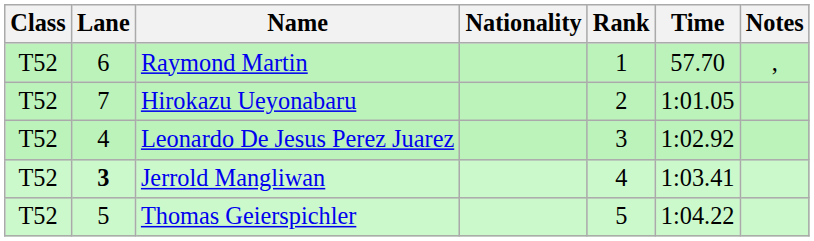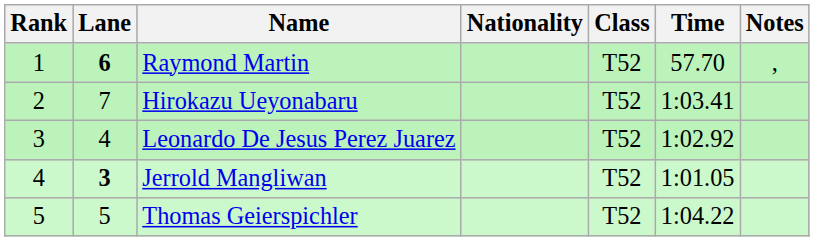 <table class="wikitable sortable" style="text-align:center">
 <tr>
-<th>Class</th>
+<th>Rank</th>
 <th>Lane</th>
 <th>Name</th>
 <th>Nationality</th>
-<th>Rank</th>
+<th>Class</th>
 <th>Time</th>
 <th>Notes</th>
 </tr>
 <tr bgcolor=bbf3bb>
-<td>T52</td>
-<td>6</td>
+<td>1</td>
+<td><strong>6</strong></td>
 <td align="left"><a href='#'>Raymond Martin</a></td>
 <td align="left"></td>
-<td>1</td>
+<td>T52</td>
 <td>57.70</td>
 <td>, </td>
 </tr>
 <tr bgcolor=bbf3bb>
-<td>T52</td>
+<td>2</td>
 <td>7</td>
 <td align="left"><a href='#'>Hirokazu Ueyonabaru</a></td>
 <td align="left"></td>
-<td>2</td>
-<td>1:01.05</td>
+<td>T52</td>
+<td>1:03.41</td>
 <td></td>
 </tr>
 <tr bgcolor=bbf3bb>
-<td>T52</td>
+<td>3</td>
 <td>4</td>
 <td align="left"><a href='#'>Leonardo De Jesus Perez Juarez</a></td>
 <td align="left"></td>
-<td>3</td>
+<td>T52</td>
 <td>1:02.92</td>
 <td></td>
 </tr>
 <tr bgcolor=ccf9cc>
-<td>T52</td>
+<td>4</td>
 <td><strong>3</strong></td>
 <td align="left"><a href='#'>Jerrold Mangliwan</a></td>
 <td align="left"></td>
-<td>4</td>
-<td>1:03.41</td>
+<td>T52</td>
+<td>1:01.05</td>
 <td></td>
 </tr>
 <tr bgcolor=ccf9cc>
-<td>T52</td>
+<td>5</td>
 <td>5</td>
 <td align="left"><a href='#'>Thomas Geierspichler</a></td>
 <td align="left"></td>
-<td>5</td>
+<td>T52</td>
 <td>1:04.22</td>
 <td></td>
 </tr>
 </table>
